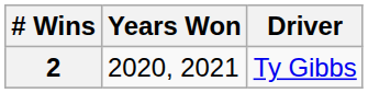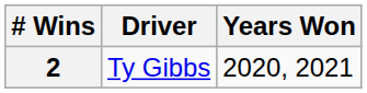 <table class="wikitable" style="font-size: 95%;">
 <tr>
 <th># Wins</th>
+<th>Driver</th>
 <th>Years Won</th>
-<th>Driver</th>
 </tr>
 <tr>
 <th>2</th>
+<td><a href='#'>Ty Gibbs</a></td>
 <td>2020, 2021</td>
-<td><a href='#'>Ty Gibbs</a></td>
 </tr>
 </table>
